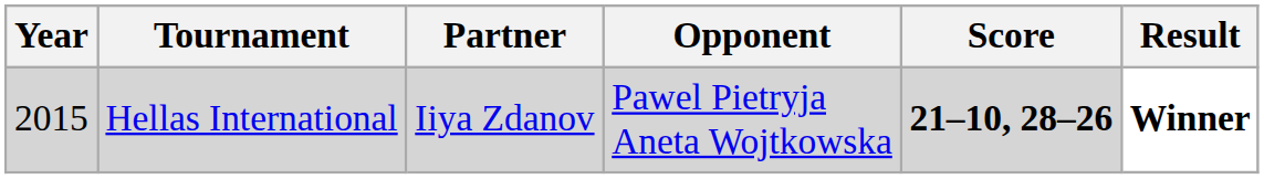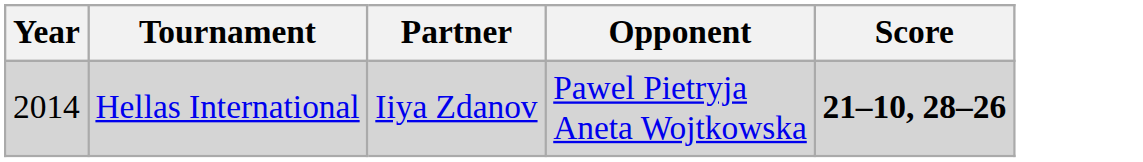 <table class="sortable wikitable" style="font-size: 90%;">
 <tr>
 <th>Year</th>
 <th>Tournament</th>
 <th>Partner</th>
 <th>Opponent</th>
 <th>Score</th>
-<th>Result</th>
 </tr>
 <tr style="background:#D5D5D5">
-<td align="center">2015</td>
+<td align="center">2014</td>
 <td align="left"><a href='#'>Hellas International</a></td>
 <td align="left"> <a href='#'>Iiya Zdanov</a></td>
 <td align="left"> <a href='#'>Pawel Pietryja</a> <br>  <a href='#'>Aneta Wojtkowska</a></td>
 <td align="left"><strong>21–10, 28–26</strong></td>
-<td style="text-align:left; background:white"> <strong>Winner</strong></td>
 </tr>
 </table>
